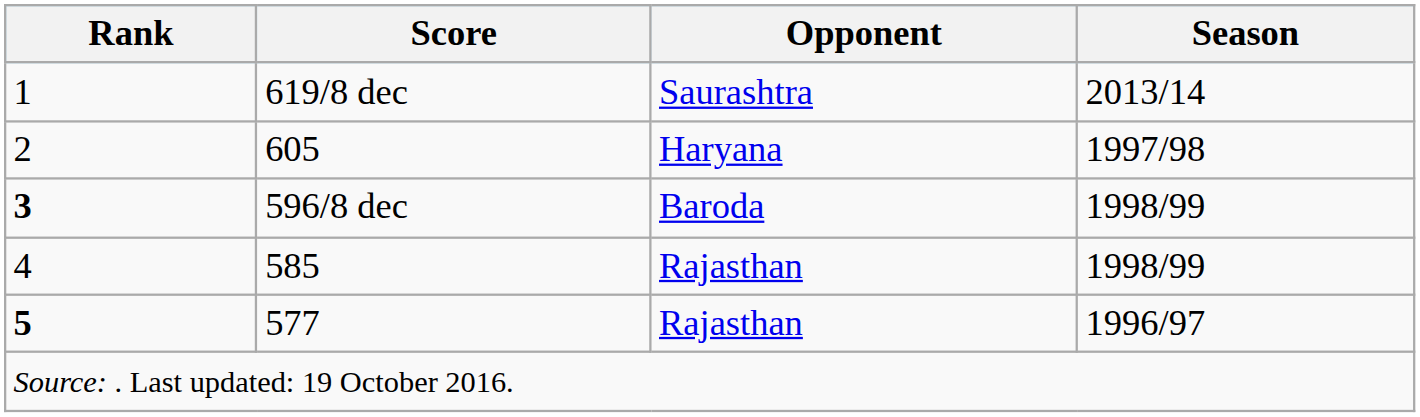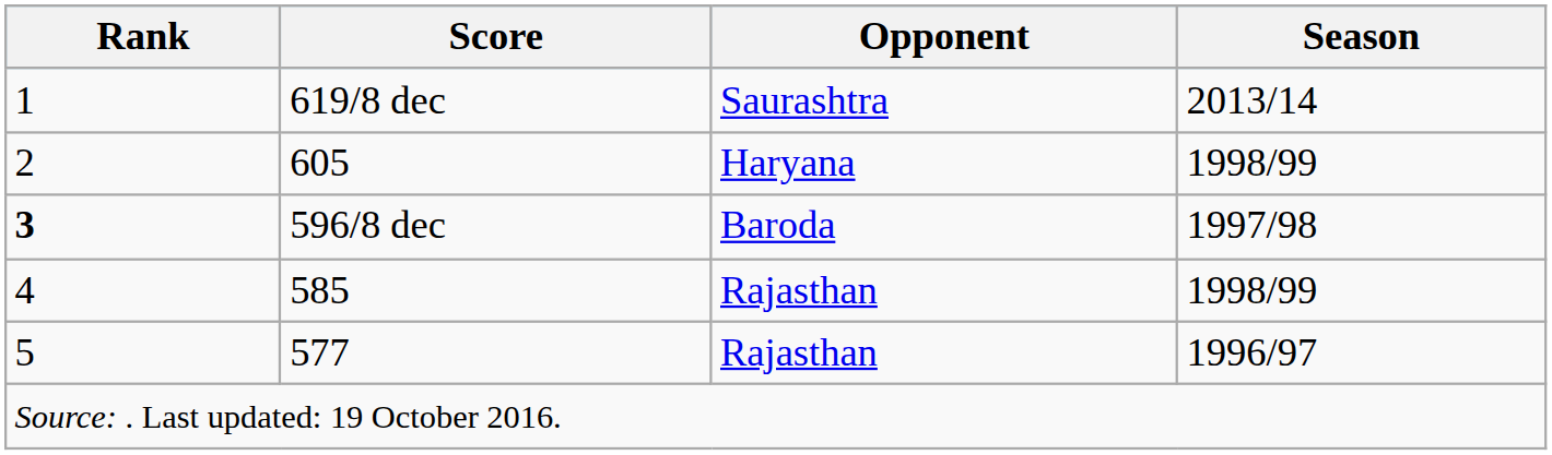 <table class="wikitable" width=70%>
 <tr bgcolor=#87cef>
 <th>Rank</th>
 <th>Score</th>
 <th>Opponent</th>
 <th>Season</th>
 </tr>
 <tr>
 <td>1</td>
 <td>619/8 dec</td>
 <td><a href='#'>Saurashtra</a></td>
 <td>2013/14</td>
 </tr>
 <tr>
 <td>2</td>
 <td>605</td>
 <td><a href='#'>Haryana</a></td>
-<td>1997/98</td>
+<td>1998/99</td>
 </tr>
 <tr>
 <td><strong>3</strong></td>
 <td>596/8 dec</td>
 <td><a href='#'>Baroda</a></td>
-<td>1998/99</td>
+<td>1997/98</td>
 </tr>
 <tr>
 <td>4</td>
 <td>585</td>
 <td><a href='#'>Rajasthan</a></td>
 <td>1998/99</td>
 </tr>
 <tr>
-<td><strong>5</strong></td>
+<td>5</td>
 <td>577</td>
 <td><a href='#'>Rajasthan</a></td>
 <td>1996/97</td>
 </tr>
 <tr>
 <td colspan=4><small><em>Source: </em>. Last updated: 19 October 2016.</small></td>
 </tr>
 </table>
